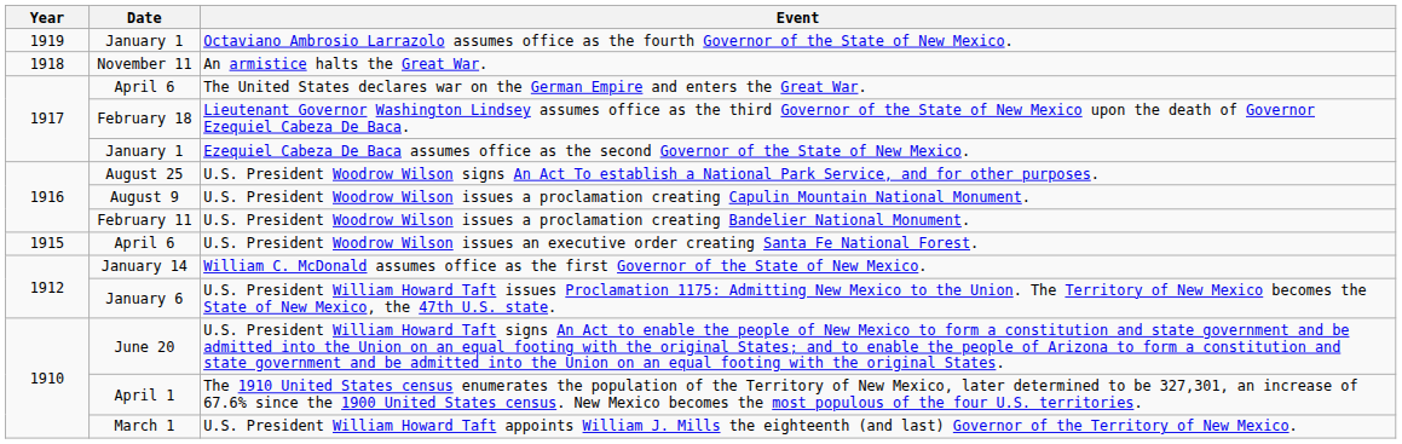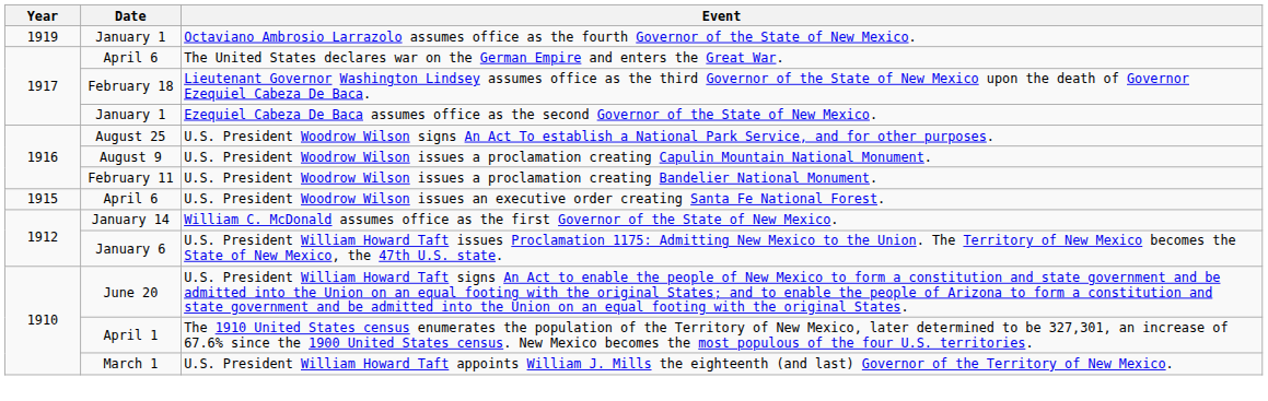 <table class="wikitable" style="width:100%;">
 <tr>
 <th style="width:6%">Year</th>
 <th style="width:8%">Date</th>
 <th style="width:86%">Event</th>
 </tr>
 <tr>
 <td align=center rowspan=1>1919</td>
 <td align=center>January 1</td>
 <td><a href='#'>Octaviano Ambrosio Larrazolo</a> assumes office as the fourth <a href='#'>Governor of the State of New Mexico</a>.</td>
-</tr>
-<tr>
-<td align=center rowspan=1>1918</td>
-<td align=center>November 11</td>
-<td>An <a href='#'>armistice</a> halts the <a href='#'>Great War</a>.</td>
 </tr>
 <tr>
 <td align=center rowspan=3>1917</td>
 <td align=center>April 6</td>
 <td>The United States declares war on the <a href='#'>German Empire</a> and enters the <a href='#'>Great War</a>.</td>
 </tr>
 <tr>
 <td align=center>February 18</td>
 <td><a href='#'>Lieutenant Governor</a> <a href='#'>Washington Lindsey</a> assumes office as the third <a href='#'>Governor of the State of New Mexico</a> upon the death of <a href='#'>Governor</a> <a href='#'>Ezequiel Cabeza De Baca</a>.</td>
 </tr>
 <tr>
 <td align=center>January 1</td>
 <td><a href='#'>Ezequiel Cabeza De Baca</a> assumes office as the second <a href='#'>Governor of the State of New Mexico</a>.</td>
 </tr>
 <tr>
 <td align=center rowspan=3>1916</td>
 <td align=center>August 25</td>
 <td>U.S. President <a href='#'>Woodrow Wilson</a> signs <a href='#'>An Act To establish a National Park Service, and for other purposes</a>.</td>
 </tr>
 <tr>
 <td align=center>August 9</td>
 <td>U.S. President <a href='#'>Woodrow Wilson</a> issues a proclamation creating <a href='#'>Capulin Mountain National Monument</a>.</td>
 </tr>
 <tr>
 <td align=center>February 11</td>
 <td>U.S. President <a href='#'>Woodrow Wilson</a> issues a proclamation creating <a href='#'>Bandelier National Monument</a>.</td>
 </tr>
 <tr>
 <td align=center rowspan=1>1915</td>
 <td align=center>April 6</td>
 <td>U.S. President <a href='#'>Woodrow Wilson</a> issues an executive order creating <a href='#'>Santa Fe National Forest</a>.</td>
 </tr>
 <tr>
 <td align=center rowspan=2>1912</td>
 <td align=center>January 14</td>
 <td><a href='#'>William C. McDonald</a> assumes office as the first <a href='#'>Governor of the State of New Mexico</a>.</td>
 </tr>
 <tr>
 <td align=center>January 6</td>
 <td>U.S. President <a href='#'>William Howard Taft</a> issues <a href='#'>Proclamation 1175: Admitting New Mexico to the Union</a>. The <a href='#'>Territory of New Mexico</a> becomes the <a href='#'>State of New Mexico</a>, the <a href='#'>47th U.S. state</a>.</td>
 </tr>
 <tr>
 <td align=center rowspan=3>1910</td>
 <td align=center>June 20</td>
 <td>U.S. President <a href='#'>William Howard Taft</a> signs <a href='#'>An Act to enable the people of New Mexico to form a constitution and state government and be admitted into the Union on an equal footing with the original States; and to enable the people of Arizona to form a constitution and state government and be admitted into the Union on an equal footing with the original States</a>.</td>
 </tr>
 <tr>
 <td align=center>April 1</td>
 <td>The <a href='#'>1910 United States census</a> enumerates the population of the Territory of New Mexico, later determined to be 327,301, an increase of 67.6% since the <a href='#'>1900 United States census</a>. New Mexico becomes the <a href='#'>most populous of the four U.S. territories</a>.</td>
 </tr>
 <tr>
 <td align=center>March 1</td>
 <td>U.S. President <a href='#'>William Howard Taft</a> appoints <a href='#'>William J. Mills</a> the eighteenth (and last) <a href='#'>Governor of the Territory of New Mexico</a>.</td>
 </tr>
 </table>
